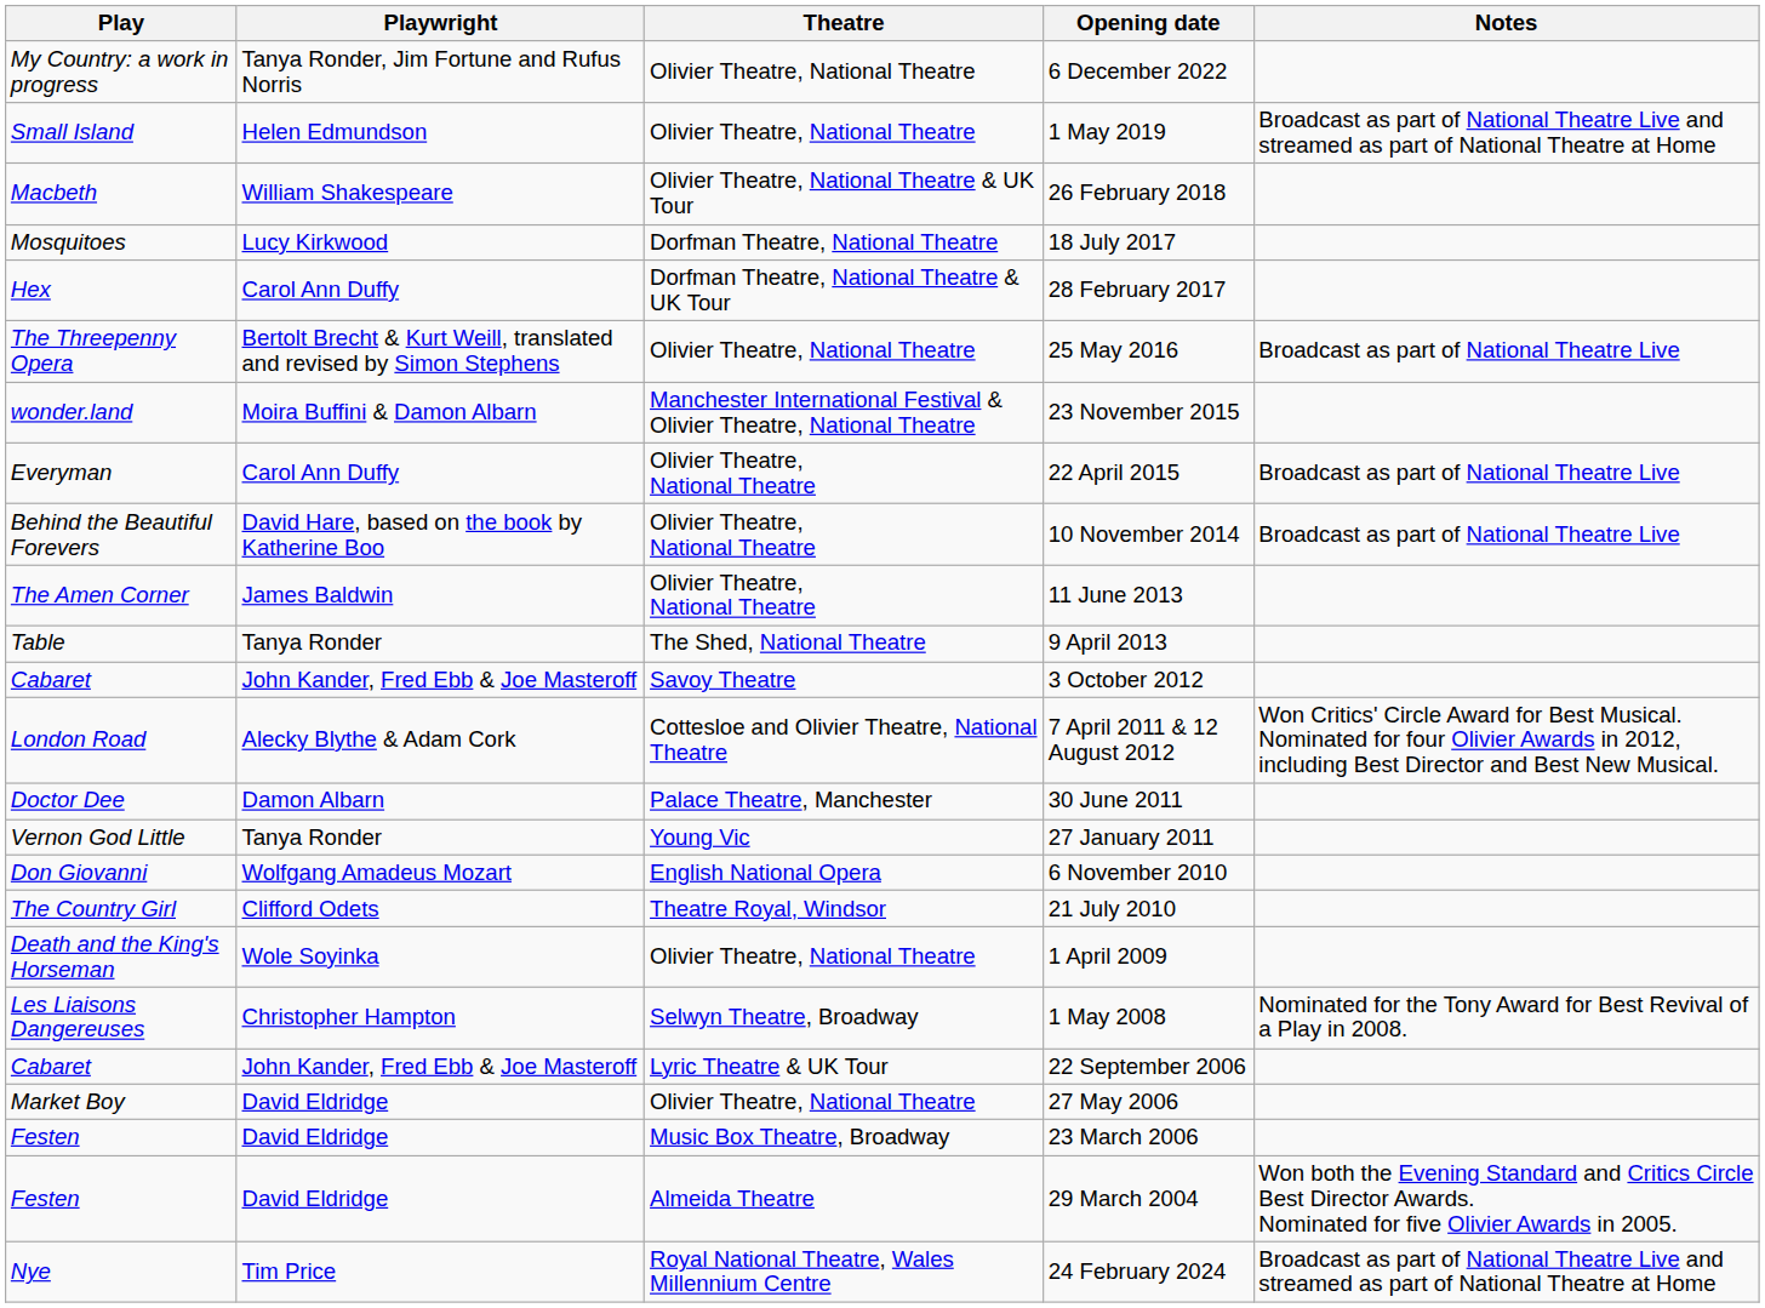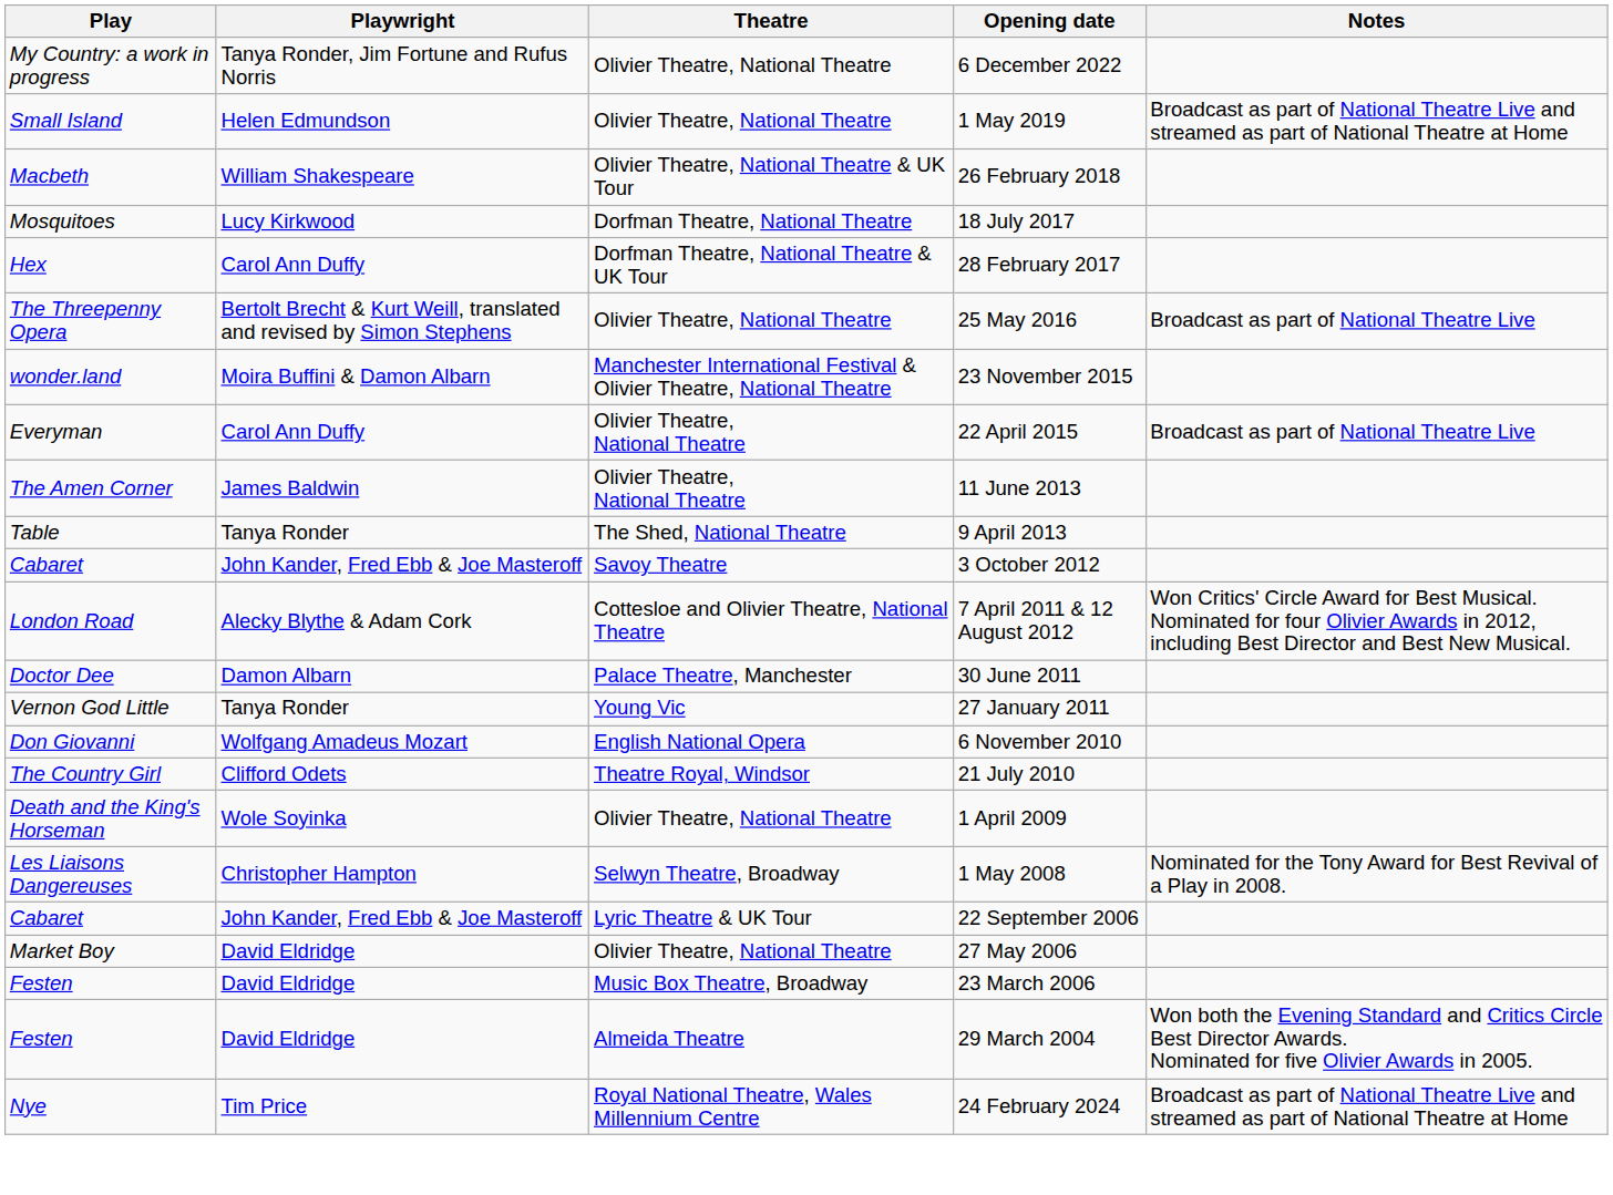 <table class="wikitable sortable">
 <tr>
 <th>Play</th>
 <th>Playwright</th>
 <th>Theatre</th>
 <th>Opening date</th>
 <th>Notes</th>
 </tr>
 <tr>
 <td><em>My Country: a work in progress</em></td>
 <td>Tanya Ronder, Jim Fortune and Rufus Norris</td>
 <td>Olivier Theatre, National Theatre</td>
 <td>6 December 2022</td>
 <td></td>
 </tr>
 <tr>
 <td><em><a href='#'>Small Island</a></em></td>
 <td><a href='#'>Helen Edmundson</a></td>
 <td>Olivier Theatre, <a href='#'>National Theatre</a></td>
 <td>1 May 2019</td>
 <td>Broadcast as part of <a href='#'>National Theatre Live</a> and streamed as part of National Theatre at Home</td>
 </tr>
 <tr>
 <td><em><a href='#'>Macbeth</a></em></td>
 <td><a href='#'>William Shakespeare</a></td>
 <td>Olivier Theatre, <a href='#'>National Theatre</a> & UK Tour</td>
 <td>26 February 2018</td>
 <td></td>
 </tr>
 <tr>
 <td><em>Mosquitoes</em></td>
 <td><a href='#'>Lucy Kirkwood</a></td>
 <td>Dorfman Theatre, <a href='#'>National Theatre</a></td>
 <td>18 July 2017</td>
 <td></td>
 </tr>
 <tr>
 <td><a href='#'><em>Hex</em></a></td>
 <td><a href='#'>Carol Ann Duffy</a></td>
 <td>Dorfman Theatre, <a href='#'>National Theatre</a> & UK Tour</td>
 <td>28 February 2017</td>
 <td></td>
 </tr>
 <tr>
 <td><em><a href='#'>The Threepenny Opera</a></em></td>
 <td><a href='#'>Bertolt Brecht</a> & <a href='#'>Kurt Weill</a>, translated and revised by <a href='#'>Simon Stephens</a></td>
 <td>Olivier Theatre, <a href='#'>National Theatre</a></td>
 <td>25 May 2016</td>
 <td>Broadcast as part of <a href='#'>National Theatre Live</a></td>
 </tr>
 <tr>
 <td><em><a href='#'>wonder.land</a></em></td>
 <td><a href='#'>Moira Buffini</a> & <a href='#'>Damon Albarn</a></td>
 <td><a href='#'>Manchester International Festival</a> & Olivier Theatre, <a href='#'>National Theatre</a></td>
 <td>23 November 2015</td>
 <td></td>
 </tr>
 <tr>
 <td><em>Everyman</em></td>
 <td><a href='#'>Carol Ann Duffy</a></td>
 <td>Olivier Theatre,<br><a href='#'>National Theatre</a></td>
 <td>22 April 2015</td>
-<td>Broadcast as part of <a href='#'>National Theatre Live</a></td>
-</tr>
-<tr>
-<td><em>Behind the Beautiful Forevers</em></td>
-<td><a href='#'>David Hare</a>, based on <a href='#'>the book</a> by <a href='#'>Katherine Boo</a></td>
-<td>Olivier Theatre,<br><a href='#'>National Theatre</a></td>
-<td>10 November 2014</td>
 <td>Broadcast as part of <a href='#'>National Theatre Live</a></td>
 </tr>
 <tr>
 <td><em><a href='#'>The Amen Corner</a></em></td>
 <td><a href='#'>James Baldwin</a></td>
 <td>Olivier Theatre,<br><a href='#'>National Theatre</a></td>
 <td>11 June 2013</td>
 <td></td>
 </tr>
 <tr>
 <td><em>Table</em></td>
 <td>Tanya Ronder</td>
 <td>The Shed, <a href='#'>National Theatre</a></td>
 <td>9 April 2013</td>
 <td></td>
 </tr>
 <tr>
 <td><em><a href='#'>Cabaret</a></em></td>
 <td><a href='#'>John Kander</a>, <a href='#'>Fred Ebb</a> & <a href='#'>Joe Masteroff</a></td>
 <td><a href='#'>Savoy Theatre</a></td>
 <td>3 October 2012</td>
 <td></td>
 </tr>
 <tr>
 <td><em><a href='#'>London Road</a></em></td>
 <td><a href='#'>Alecky Blythe</a> & Adam Cork</td>
 <td>Cottesloe and Olivier Theatre, <a href='#'>National Theatre</a></td>
 <td>7 April 2011 & 12 August 2012</td>
 <td>Won Critics' Circle Award for Best Musical.<br>Nominated for four <a href='#'>Olivier Awards</a> in 2012, including Best Director and Best New Musical.</td>
 </tr>
 <tr>
 <td><em><a href='#'>Doctor Dee</a></em></td>
 <td><a href='#'>Damon Albarn</a></td>
 <td><a href='#'>Palace Theatre</a>, Manchester</td>
 <td>30 June 2011</td>
 <td></td>
 </tr>
 <tr>
 <td><em>Vernon God Little</em></td>
 <td>Tanya Ronder</td>
 <td><a href='#'>Young Vic</a></td>
 <td>27 January 2011</td>
 <td></td>
 </tr>
 <tr>
 <td><em><a href='#'>Don Giovanni</a></em></td>
 <td><a href='#'>Wolfgang Amadeus Mozart</a></td>
 <td><a href='#'>English National Opera</a></td>
 <td>6 November 2010</td>
 <td></td>
 </tr>
 <tr>
 <td><em><a href='#'>The Country Girl</a></em></td>
 <td><a href='#'>Clifford Odets</a></td>
 <td><a href='#'>Theatre Royal, Windsor</a></td>
 <td>21 July 2010</td>
 <td></td>
 </tr>
 <tr>
 <td><em><a href='#'>Death and the King's Horseman</a></em></td>
 <td><a href='#'>Wole Soyinka</a></td>
 <td>Olivier Theatre, <a href='#'>National Theatre</a></td>
 <td>1 April 2009</td>
 <td></td>
 </tr>
 <tr>
 <td><em><a href='#'>Les Liaisons Dangereuses</a></em></td>
 <td><a href='#'>Christopher Hampton</a></td>
 <td><a href='#'>Selwyn Theatre</a>, Broadway</td>
 <td>1 May 2008</td>
 <td>Nominated for the Tony Award for Best Revival of a Play in 2008.</td>
 </tr>
 <tr>
 <td><em><a href='#'>Cabaret</a></em></td>
 <td><a href='#'>John Kander</a>, <a href='#'>Fred Ebb</a> & <a href='#'>Joe Masteroff</a></td>
 <td><a href='#'>Lyric Theatre</a> & UK Tour</td>
 <td>22 September 2006</td>
 <td></td>
 </tr>
 <tr>
 <td><em>Market Boy</em></td>
 <td><a href='#'>David Eldridge</a></td>
 <td>Olivier Theatre, <a href='#'>National Theatre</a></td>
 <td>27 May 2006</td>
 <td></td>
 </tr>
 <tr>
 <td><em><a href='#'>Festen</a></em></td>
 <td><a href='#'>David Eldridge</a></td>
 <td><a href='#'>Music Box Theatre</a>, Broadway</td>
 <td>23 March 2006</td>
 <td></td>
 </tr>
 <tr>
 <td><em><a href='#'>Festen</a></em></td>
 <td><a href='#'>David Eldridge</a></td>
 <td><a href='#'>Almeida Theatre</a></td>
 <td>29 March 2004</td>
 <td>Won both the <a href='#'>Evening Standard</a> and <a href='#'>Critics Circle</a> Best Director Awards.<br>Nominated for five <a href='#'>Olivier Awards</a> in 2005.</td>
 </tr>
 <tr>
 <td><em><a href='#'>Nye</a></em></td>
 <td><a href='#'>Tim Price</a></td>
 <td><a href='#'>Royal National Theatre</a>, <a href='#'>Wales Millennium Centre</a></td>
 <td>24 February 2024</td>
 <td>Broadcast as part of <a href='#'>National Theatre Live</a> and streamed as part of National Theatre at Home</td>
 </tr>
 </table>
